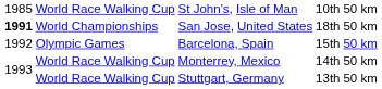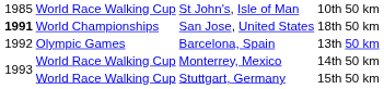 <table>
 <tr>
 <td>1985</td>
 <td><a href='#'>World Race Walking Cup</a></td>
 <td><a href='#'>St John's</a>, <a href='#'>Isle of Man</a></td>
 <td>10th</td>
 <td>50 km</td>
 </tr>
 <tr>
 <td><strong>1991</strong></td>
 <td><a href='#'>World Championships</a></td>
 <td><a href='#'>San Jose</a>, <a href='#'>United States</a></td>
 <td>18th</td>
 <td>50 km</td>
 </tr>
 <tr>
 <td>1992</td>
 <td><a href='#'>Olympic Games</a></td>
 <td><a href='#'>Barcelona, Spain</a></td>
-<td align="center">15th</td>
+<td align="center">13th</td>
 <td><a href='#'>50 km</a></td>
 </tr>
 <tr>
 <td rowspan=2>1993</td>
 <td><a href='#'>World Race Walking Cup</a></td>
 <td><a href='#'>Monterrey, Mexico</a></td>
 <td>14th</td>
 <td>50 km</td>
 </tr>
 <tr>
 <td><a href='#'>World Race Walking Cup</a></td>
 <td><a href='#'>Stuttgart, Germany</a></td>
-<td align="center">13th</td>
+<td align="center">15th</td>
 <td>50 km</td>
 </tr>
 </table>
